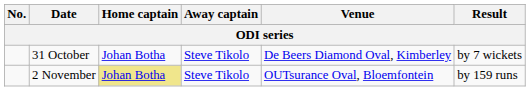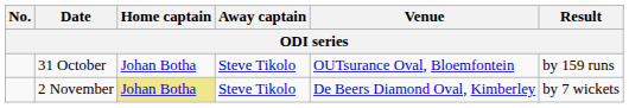 <table class="wikitable">
 <tr>
 <th>No.</th>
 <th>Date</th>
 <th>Home captain</th>
 <th>Away captain</th>
 <th>Venue</th>
 <th>Result</th>
 </tr>
 <tr>
 <th colspan="9">ODI series</th>
 </tr>
 <tr>
 <td></td>
 <td>31 October</td>
 <td><a href='#'>Johan Botha</a></td>
 <td><a href='#'>Steve Tikolo</a></td>
-<td><a href='#'>De Beers Diamond Oval</a>, <a href='#'>Kimberley</a></td>
-<td> by 7 wickets</td>
+<td><a href='#'>OUTsurance Oval</a>, <a href='#'>Bloemfontein</a></td>
+<td> by 159 runs</td>
 </tr>
 <tr>
 <td></td>
 <td>2 November</td>
 <td style="background: khaki;"><a href='#'>Johan Botha</a></td>
 <td><a href='#'>Steve Tikolo</a></td>
-<td><a href='#'>OUTsurance Oval</a>, <a href='#'>Bloemfontein</a></td>
-<td> by 159 runs</td>
+<td><a href='#'>De Beers Diamond Oval</a>, <a href='#'>Kimberley</a></td>
+<td> by 7 wickets</td>
 </tr>
 </table>
